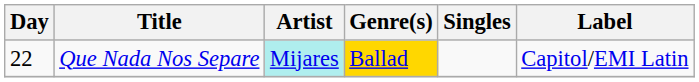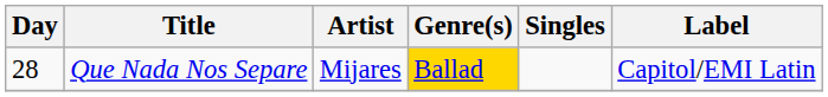 <table class="wikitable sortable" style="text-align: left;">
 <tr>
 <th>Day</th>
 <th>Title</th>
 <th>Artist</th>
 <th>Genre(s)</th>
 <th>Singles</th>
 <th>Label</th>
 </tr>
 <tr>
-<td>22</td>
+<td>28</td>
 <td><em><a href='#'>Que Nada Nos Separe</a></em></td>
-<td style="background: paleturquoise;"><a href='#'>Mijares</a></td>
+<td><a href='#'>Mijares</a></td>
 <td style="background: gold;"><a href='#'>Ballad</a></td>
 <td></td>
 <td><a href='#'>Capitol</a>/<a href='#'>EMI Latin</a></td>
 </tr>
 <tr>
 </tr>
 </table>
